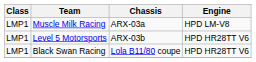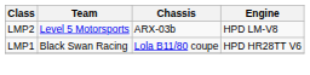 <table class="wikitable" style="font-size: 85%;">
 <tr>
 <th>Class</th>
 <th>Team</th>
 <th>Chassis</th>
 <th>Engine</th>
 </tr>
 <tr>
-<td>LMP1</td>
-<td><a href='#'>Muscle Milk Racing</a></td>
-<td>ARX-03a</td>
-<td>HPD LM-V8</td>
-</tr>
-<tr>
-<td>LMP1</td>
+<td>LMP2</td>
 <td><a href='#'>Level 5 Motorsports</a></td>
 <td>ARX-03b</td>
-<td>HPD HR28TT V6</td>
+<td>HPD LM-V8</td>
 </tr>
 <tr>
 <td>LMP1</td>
 <td>Black Swan Racing</td>
 <td><a href='#'>Lola B11/80</a> coupe</td>
 <td>HPD HR28TT V6</td>
 </tr>
 <tr>
 </tr>
 </table>
